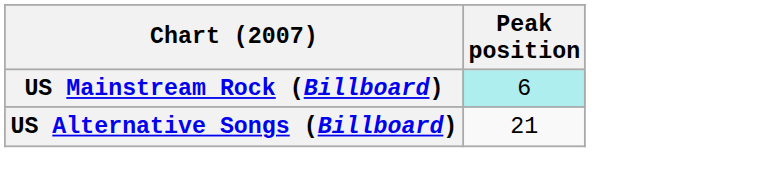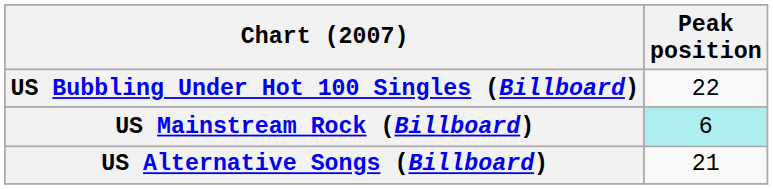 <table class="wikitable">
 <tr>
 <th>Chart (2007)</th>
 <th>Peak<br>position</th>
+</tr>
+<tr>
+<th scope="row">US <a href='#'>Bubbling Under Hot 100 Singles</a> (<em><a href='#'>Billboard</a></em>)</th>
+<td style="text-align:center;">22</td>
 </tr>
 <tr>
 <th scope="row">US <a href='#'>Mainstream Rock</a> (<em><a href='#'>Billboard</a></em>)</th>
 <td style="background: paleturquoise; text-align:center;">6</td>
 </tr>
 <tr>
 <th scope="row">US <a href='#'>Alternative Songs</a> (<em><a href='#'>Billboard</a></em>)</th>
 <td style="text-align:center;">21</td>
 </tr>
 </table>
